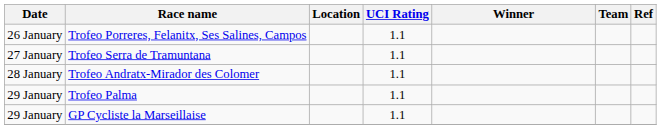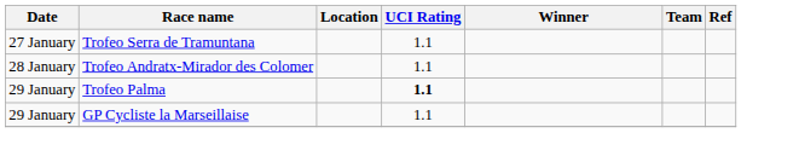 <table class="wikitable sortable">
 <tr>
 <th>Date</th>
 <th>Race name</th>
 <th>Location</th>
 <th><a href='#'>UCI Rating</a></th>
 <th width=200px>Winner</th>
 <th>Team</th>
 <th>Ref</th>
-</tr>
-<tr>
-<td>26 January</td>
-<td><a href='#'>Trofeo Porreres, Felanitx, Ses Salines, Campos</a></td>
-<td></td>
-<td align=center>1.1</td>
-<td></td>
-<td></td>
-<td align=center></td>
 </tr>
 <tr>
 <td>27 January</td>
 <td><a href='#'>Trofeo Serra de Tramuntana</a></td>
 <td></td>
 <td align=center>1.1</td>
 <td></td>
 <td></td>
 <td align=center></td>
 </tr>
 <tr>
 <td>28 January</td>
 <td><a href='#'>Trofeo Andratx-Mirador des Colomer</a></td>
 <td></td>
 <td align=center>1.1</td>
 <td></td>
 <td></td>
 <td align=center></td>
 </tr>
 <tr>
 <td>29 January</td>
 <td><a href='#'>Trofeo Palma</a></td>
 <td></td>
-<td align=center>1.1</td>
+<td align=center><strong>1.1</strong></td>
 <td></td>
 <td></td>
 <td align=center></td>
 </tr>
 <tr>
 <td>29 January</td>
 <td><a href='#'>GP Cycliste la Marseillaise</a></td>
 <td></td>
 <td align=center>1.1</td>
 <td></td>
 <td></td>
 <td align=center></td>
 </tr>
 <tr>
 </tr>
 </table>
